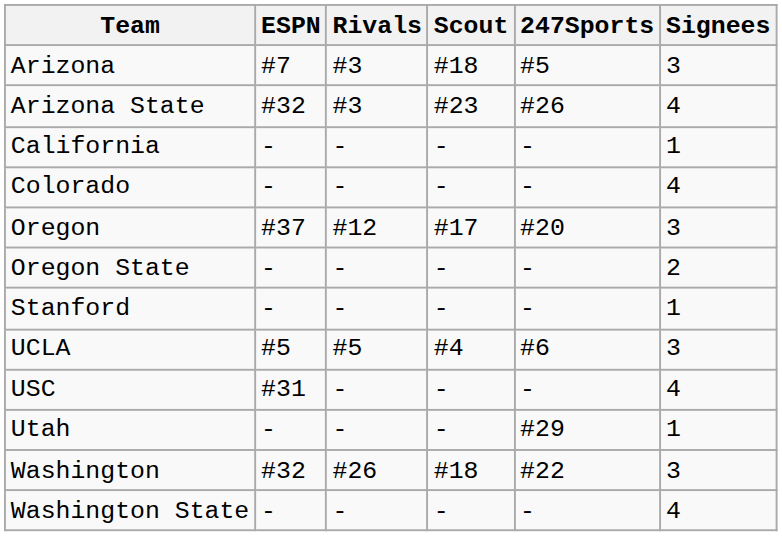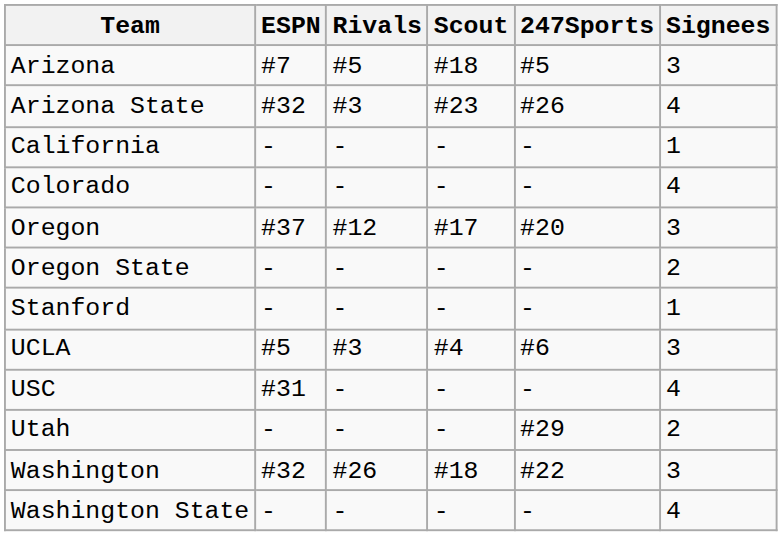 <table class="wikitable">
 <tr>
 <th>Team</th>
 <th>ESPN</th>
 <th>Rivals</th>
 <th>Scout</th>
 <th>247Sports</th>
 <th>Signees</th>
 </tr>
 <tr>
 <td>Arizona</td>
 <td>#7</td>
-<td>#3</td>
+<td>#5</td>
 <td>#18</td>
 <td>#5</td>
 <td>3</td>
 </tr>
 <tr>
 <td>Arizona State</td>
 <td>#32</td>
 <td>#3</td>
 <td>#23</td>
 <td>#26</td>
 <td>4</td>
 </tr>
 <tr>
 <td>California</td>
 <td>-</td>
 <td>-</td>
 <td>-</td>
 <td>-</td>
 <td>1</td>
 </tr>
 <tr>
 <td>Colorado</td>
 <td>-</td>
 <td>-</td>
 <td>-</td>
 <td>-</td>
 <td>4</td>
 </tr>
 <tr>
 <td>Oregon</td>
 <td>#37</td>
 <td>#12</td>
 <td>#17</td>
 <td>#20</td>
 <td>3</td>
 </tr>
 <tr>
 <td>Oregon State</td>
 <td>-</td>
 <td>-</td>
 <td>-</td>
 <td>-</td>
 <td>2</td>
 </tr>
 <tr>
 <td>Stanford</td>
 <td>-</td>
 <td>-</td>
 <td>-</td>
 <td>-</td>
 <td>1</td>
 </tr>
 <tr>
 <td>UCLA</td>
 <td>#5</td>
-<td>#5</td>
+<td>#3</td>
 <td>#4</td>
 <td>#6</td>
 <td>3</td>
 </tr>
 <tr>
 <td>USC</td>
 <td>#31</td>
 <td>-</td>
 <td>-</td>
 <td>-</td>
 <td>4</td>
 </tr>
 <tr>
 <td>Utah</td>
 <td>-</td>
 <td>-</td>
 <td>-</td>
 <td>#29</td>
-<td>1</td>
+<td>2</td>
 </tr>
 <tr>
 <td>Washington</td>
 <td>#32</td>
 <td>#26</td>
 <td>#18</td>
 <td>#22</td>
 <td>3</td>
 </tr>
 <tr>
 <td>Washington State</td>
 <td>-</td>
 <td>-</td>
 <td>-</td>
 <td>-</td>
 <td>4</td>
 </tr>
 </table>
